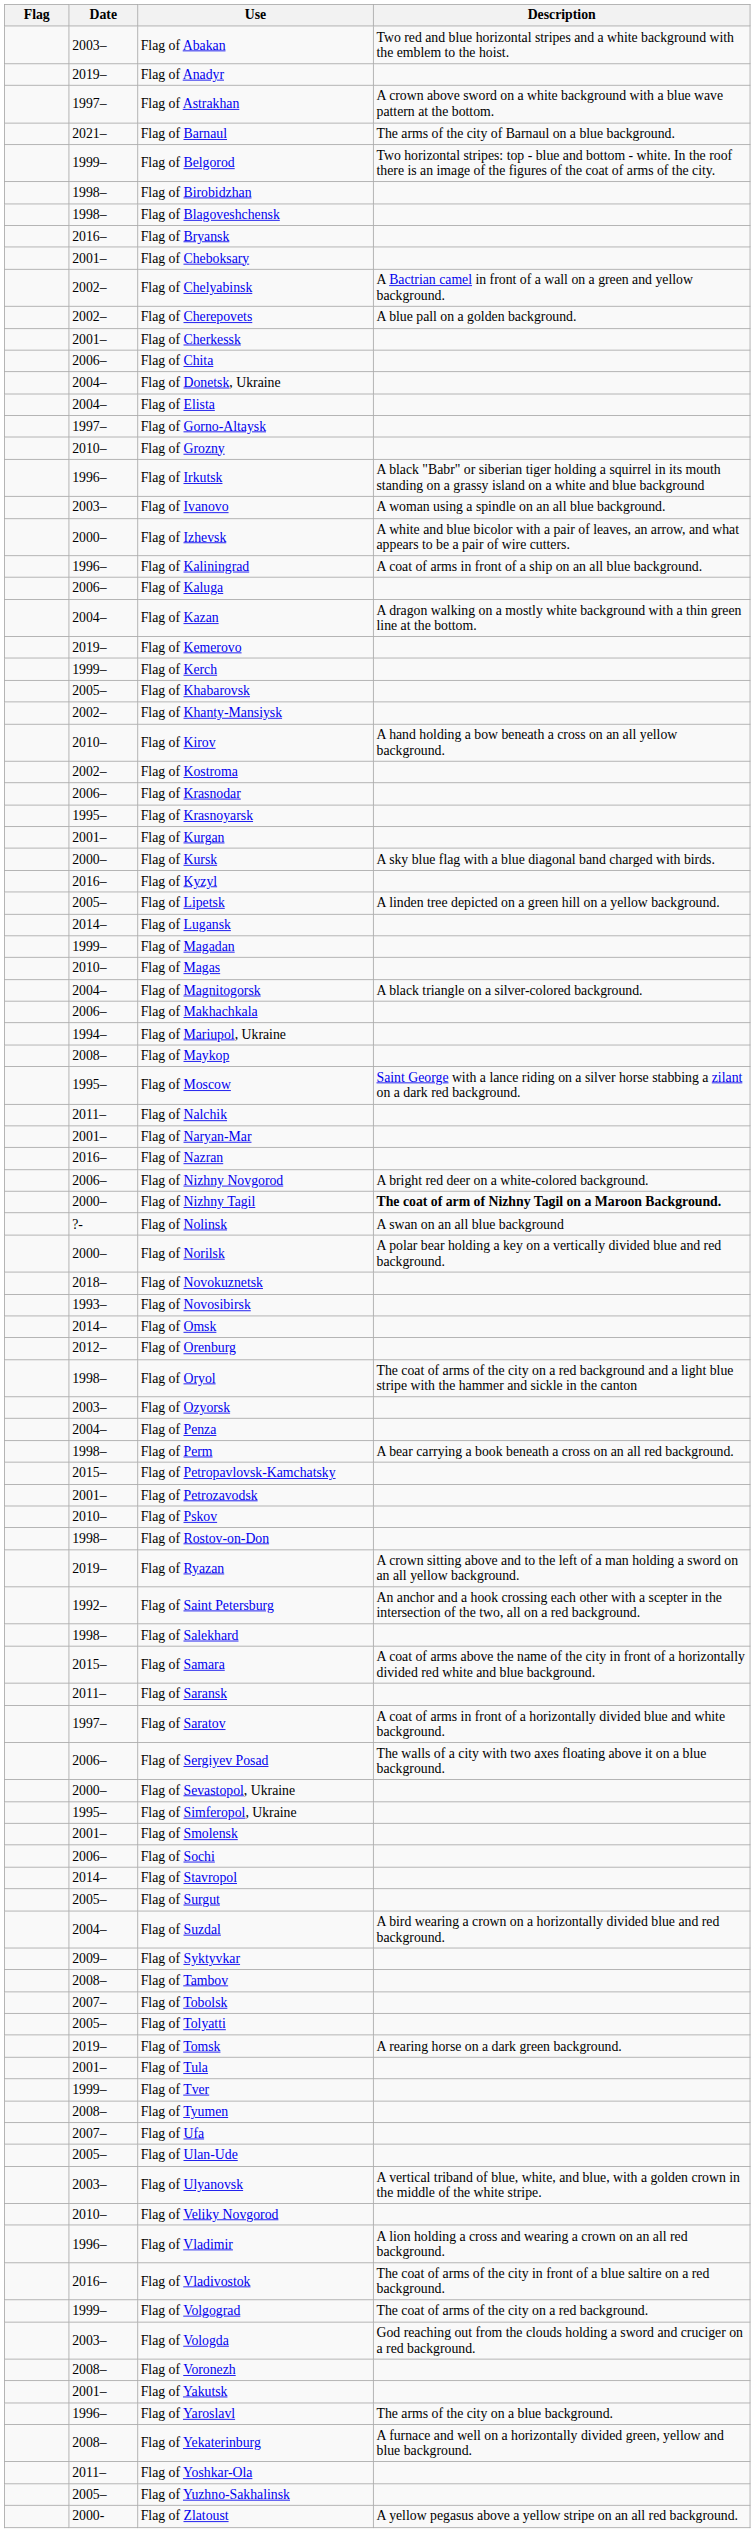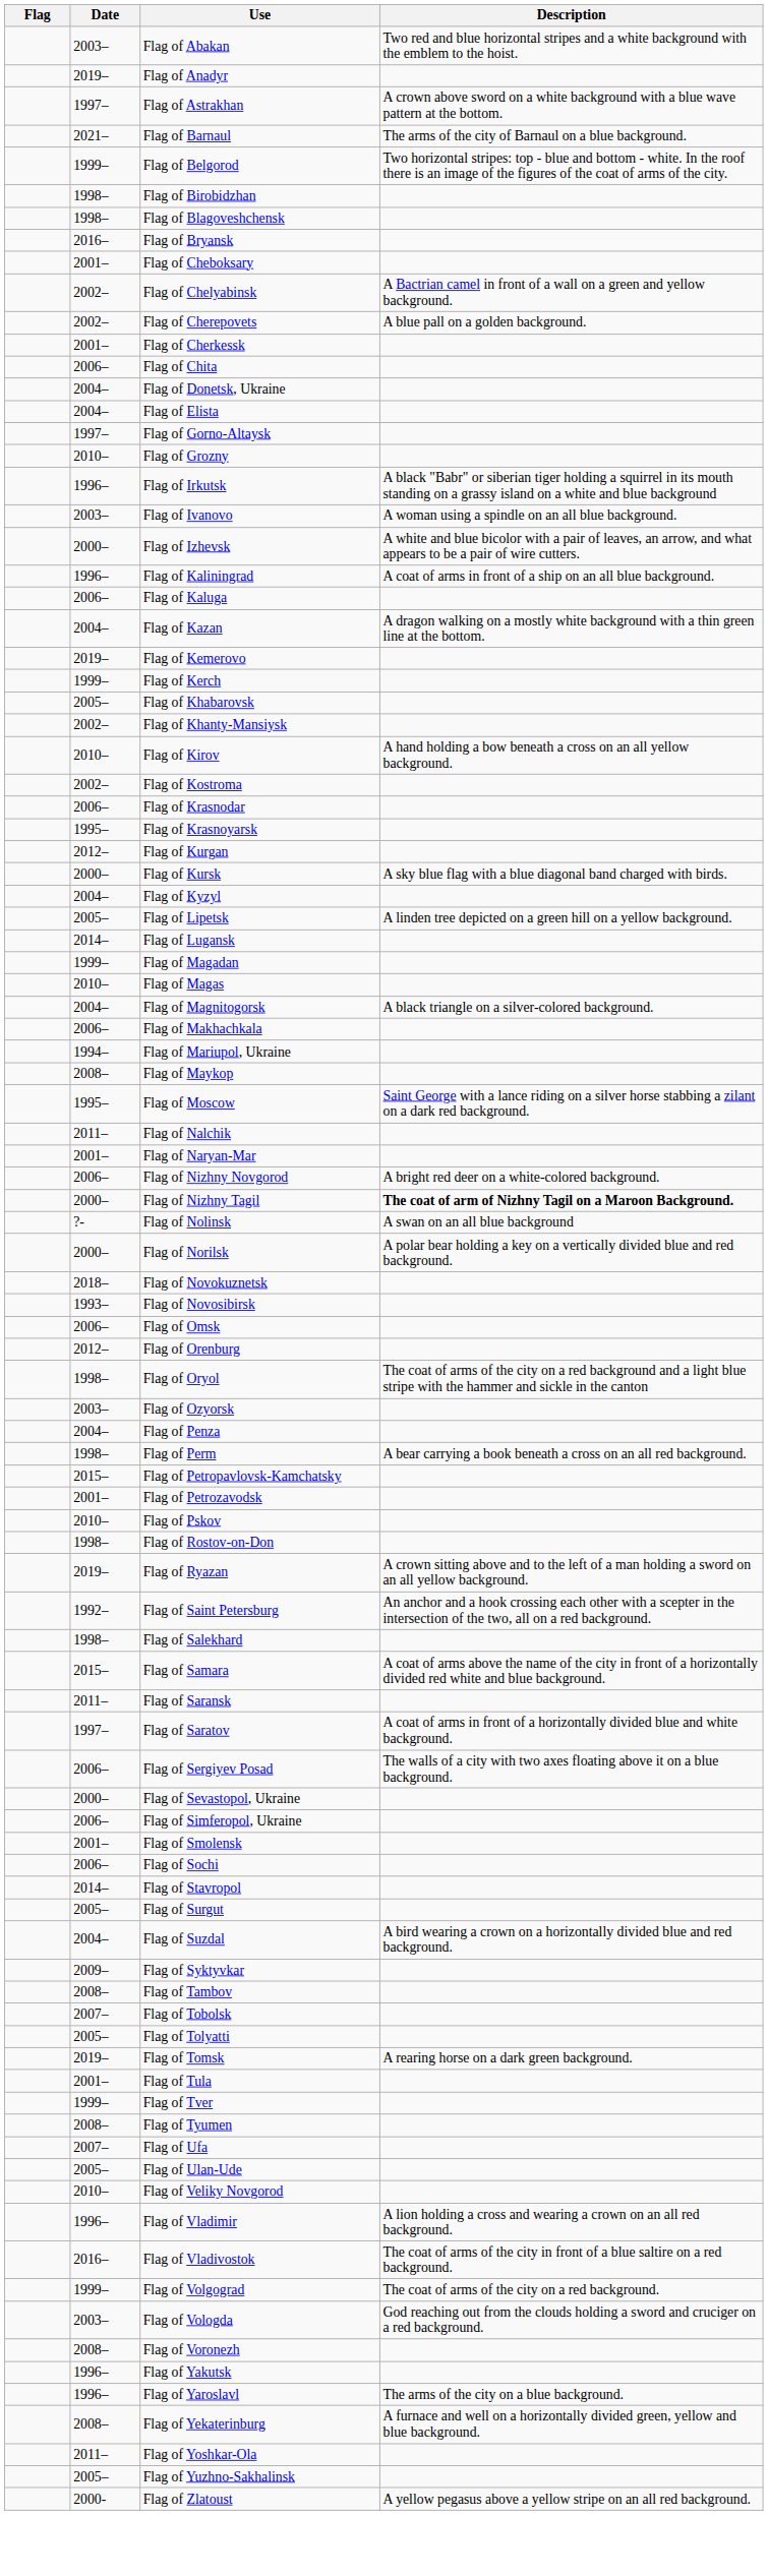 <table class="wikitable">
 <tr>
 <th width="100">Flag</th>
 <th width="100">Date</th>
 <th width="400">Use</th>
 <th width="725">Description</th>
 </tr>
 <tr>
 <td></td>
 <td>2003–</td>
 <td>Flag of <a href='#'>Abakan</a></td>
 <td>Two red and blue horizontal stripes and a white background with the emblem to the hoist.</td>
 </tr>
 <tr>
 <td></td>
 <td>2019–</td>
 <td>Flag of <a href='#'>Anadyr</a></td>
 <td></td>
 </tr>
 <tr>
 <td></td>
 <td>1997–</td>
 <td>Flag of <a href='#'>Astrakhan</a></td>
 <td>A crown above sword on a white background with a blue wave pattern at the bottom.</td>
 </tr>
 <tr>
 <td></td>
 <td>2021–</td>
 <td>Flag of <a href='#'>Barnaul</a></td>
 <td>The arms of the city of Barnaul on a blue background.</td>
 </tr>
 <tr>
 <td></td>
 <td>1999–</td>
 <td>Flag of <a href='#'>Belgorod</a></td>
 <td>Two horizontal stripes: top - blue and bottom - white. In the roof there is an image of the figures of the coat of arms of the city.</td>
 </tr>
 <tr>
 <td></td>
 <td>1998–</td>
 <td>Flag of <a href='#'>Birobidzhan</a></td>
 <td></td>
 </tr>
 <tr>
 <td></td>
 <td>1998–</td>
 <td>Flag of <a href='#'>Blagoveshchensk</a></td>
 <td></td>
 </tr>
 <tr>
 <td></td>
 <td>2016–</td>
 <td>Flag of <a href='#'>Bryansk</a></td>
 <td></td>
 </tr>
 <tr>
 <td></td>
 <td>2001–</td>
 <td>Flag of <a href='#'>Cheboksary</a></td>
 <td></td>
 </tr>
 <tr>
 <td></td>
 <td>2002–</td>
 <td>Flag of <a href='#'>Chelyabinsk</a></td>
 <td>A <a href='#'>Bactrian camel</a> in front of a wall on a green and yellow background.</td>
 </tr>
 <tr>
 <td></td>
 <td>2002–</td>
 <td>Flag of <a href='#'>Cherepovets</a></td>
 <td>A blue pall on a golden background.</td>
 </tr>
 <tr>
 <td></td>
 <td>2001–</td>
 <td>Flag of <a href='#'>Cherkessk</a></td>
 <td></td>
 </tr>
 <tr>
 <td></td>
 <td>2006–</td>
 <td>Flag of <a href='#'>Chita</a></td>
 <td></td>
 </tr>
 <tr>
 <td></td>
 <td>2004–</td>
 <td>Flag of <a href='#'>Donetsk</a>, Ukraine</td>
 <td></td>
 </tr>
 <tr>
 <td></td>
 <td>2004–</td>
 <td>Flag of <a href='#'>Elista</a></td>
 <td></td>
 </tr>
 <tr>
 <td></td>
 <td>1997–</td>
 <td>Flag of <a href='#'>Gorno-Altaysk</a></td>
 <td></td>
 </tr>
 <tr>
 <td></td>
 <td>2010–</td>
 <td>Flag of <a href='#'>Grozny</a></td>
 <td></td>
 </tr>
 <tr>
 <td></td>
 <td>1996–</td>
 <td>Flag of <a href='#'>Irkutsk</a></td>
 <td>A black "Babr" or siberian tiger holding a squirrel in its mouth standing on a grassy island on a white and blue background</td>
 </tr>
 <tr>
 <td></td>
 <td>2003–</td>
 <td>Flag of <a href='#'>Ivanovo</a></td>
 <td>A woman using a spindle on an all blue background.</td>
 </tr>
 <tr>
 <td></td>
 <td>2000–</td>
 <td>Flag of <a href='#'>Izhevsk</a></td>
 <td>A white and blue bicolor with a pair of leaves, an arrow, and what appears to be a pair of wire cutters.</td>
 </tr>
 <tr>
 <td></td>
 <td>1996–</td>
 <td>Flag of <a href='#'>Kaliningrad</a></td>
 <td>A coat of arms in front of a ship on an all blue background.</td>
 </tr>
 <tr>
 <td></td>
 <td>2006–</td>
 <td>Flag of <a href='#'>Kaluga</a></td>
 <td></td>
 </tr>
 <tr>
 <td></td>
 <td>2004–</td>
 <td>Flag of <a href='#'>Kazan</a></td>
 <td>A dragon walking on a mostly white background with a thin green line at the bottom.</td>
 </tr>
 <tr>
 <td></td>
 <td>2019–</td>
 <td>Flag of <a href='#'>Kemerovo</a></td>
 <td></td>
 </tr>
 <tr>
 <td></td>
 <td>1999–</td>
 <td>Flag of <a href='#'>Kerch</a></td>
 <td></td>
 </tr>
 <tr>
 <td></td>
 <td>2005–</td>
 <td>Flag of <a href='#'>Khabarovsk</a></td>
 <td></td>
 </tr>
 <tr>
 <td></td>
 <td>2002–</td>
 <td>Flag of <a href='#'>Khanty-Mansiysk</a></td>
 <td></td>
 </tr>
 <tr>
 <td></td>
 <td>2010–</td>
 <td>Flag of <a href='#'>Kirov</a></td>
 <td>A hand holding a bow beneath a cross on an all yellow background.</td>
 </tr>
 <tr>
 <td></td>
 <td>2002–</td>
 <td>Flag of <a href='#'>Kostroma</a></td>
 <td></td>
 </tr>
 <tr>
 <td></td>
 <td>2006–</td>
 <td>Flag of <a href='#'>Krasnodar</a></td>
 <td></td>
 </tr>
 <tr>
 <td></td>
 <td>1995–</td>
 <td>Flag of <a href='#'>Krasnoyarsk</a></td>
 <td></td>
 </tr>
 <tr>
 <td></td>
-<td>2001–</td>
+<td>2012–</td>
 <td>Flag of <a href='#'>Kurgan</a></td>
 <td></td>
 </tr>
 <tr>
 <td></td>
 <td>2000–</td>
 <td>Flag of <a href='#'>Kursk</a></td>
 <td>A sky blue flag with a blue diagonal band charged with birds.</td>
 </tr>
 <tr>
 <td></td>
-<td>2016–</td>
+<td>2004–</td>
 <td>Flag of <a href='#'>Kyzyl</a></td>
 <td></td>
 </tr>
 <tr>
 <td></td>
 <td>2005–</td>
 <td>Flag of <a href='#'>Lipetsk</a></td>
 <td>A linden tree depicted on a green hill on a yellow background.</td>
 </tr>
 <tr>
 <td></td>
 <td>2014–</td>
 <td>Flag of <a href='#'>Lugansk</a></td>
 <td></td>
 </tr>
 <tr>
 <td></td>
 <td>1999–</td>
 <td>Flag of <a href='#'>Magadan</a></td>
 <td></td>
 </tr>
 <tr>
 <td></td>
 <td>2010–</td>
 <td>Flag of <a href='#'>Magas</a></td>
 <td></td>
 </tr>
 <tr>
 <td></td>
 <td>2004–</td>
 <td>Flag of <a href='#'>Magnitogorsk</a></td>
 <td>A black triangle on a silver-colored background.</td>
 </tr>
 <tr>
 <td></td>
 <td>2006–</td>
 <td>Flag of <a href='#'>Makhachkala</a></td>
 <td></td>
 </tr>
 <tr>
 <td></td>
 <td>1994–</td>
 <td>Flag of <a href='#'>Mariupol</a>, Ukraine</td>
 <td></td>
 </tr>
 <tr>
 <td></td>
 <td>2008–</td>
 <td>Flag of <a href='#'>Maykop</a></td>
 <td></td>
 </tr>
 <tr>
 <td></td>
 <td>1995–</td>
 <td>Flag of <a href='#'>Moscow</a></td>
 <td><a href='#'>Saint George</a> with a lance riding on a silver horse stabbing a <a href='#'>zilant</a> on a dark red background.</td>
 </tr>
 <tr>
 <td></td>
 <td>2011–</td>
 <td>Flag of <a href='#'>Nalchik</a></td>
 <td></td>
 </tr>
 <tr>
 <td></td>
 <td>2001–</td>
 <td>Flag of <a href='#'>Naryan-Mar</a></td>
 <td></td>
 </tr>
 <tr>
 <td></td>
-<td>2016–</td>
-<td>Flag of <a href='#'>Nazran</a></td>
-<td></td>
-</tr>
-<tr>
-<td></td>
 <td>2006–</td>
 <td>Flag of <a href='#'>Nizhny Novgorod</a></td>
 <td>A bright red deer on a white-colored background.</td>
 </tr>
 <tr>
 <td></td>
 <td>2000–</td>
 <td>Flag of <a href='#'>Nizhny Tagil</a></td>
 <td><strong>The coat of arm of Nizhny Tagil on a Maroon Background.</strong></td>
 </tr>
 <tr>
 <td></td>
 <td>?-</td>
 <td>Flag of <a href='#'>Nolinsk</a></td>
 <td>A swan on an all blue background</td>
 </tr>
 <tr>
 <td></td>
 <td>2000–</td>
 <td>Flag of <a href='#'>Norilsk</a></td>
 <td>A polar bear holding a key on a vertically divided blue and red background.</td>
 </tr>
 <tr>
 <td></td>
 <td>2018–</td>
 <td>Flag of <a href='#'>Novokuznetsk</a></td>
 <td></td>
 </tr>
 <tr>
 <td></td>
 <td>1993–</td>
 <td>Flag of <a href='#'>Novosibirsk</a></td>
 <td></td>
 </tr>
 <tr>
 <td></td>
-<td>2014–</td>
+<td>2006–</td>
 <td>Flag of <a href='#'>Omsk</a></td>
 <td></td>
 </tr>
 <tr>
 <td></td>
 <td>2012–</td>
 <td>Flag of <a href='#'>Orenburg</a></td>
 <td></td>
 </tr>
 <tr>
 <td></td>
 <td>1998–</td>
 <td>Flag of <a href='#'>Oryol</a></td>
 <td>The coat of arms of the city on a red background and a light blue stripe with the hammer and sickle in the canton</td>
 </tr>
 <tr>
 <td></td>
 <td>2003–</td>
 <td>Flag of <a href='#'>Ozyorsk</a></td>
 <td></td>
 </tr>
 <tr>
 <td></td>
 <td>2004–</td>
 <td>Flag of <a href='#'>Penza</a></td>
 <td></td>
 </tr>
 <tr>
 <td></td>
 <td>1998–</td>
 <td>Flag of <a href='#'>Perm</a></td>
 <td>A bear carrying a book beneath a cross on an all red background.</td>
 </tr>
 <tr>
 <td></td>
 <td>2015–</td>
 <td>Flag of <a href='#'>Petropavlovsk-Kamchatsky</a></td>
 <td></td>
 </tr>
 <tr>
 <td></td>
 <td>2001–</td>
 <td>Flag of <a href='#'>Petrozavodsk</a></td>
 <td></td>
 </tr>
 <tr>
 <td></td>
 <td>2010–</td>
 <td>Flag of <a href='#'>Pskov</a></td>
 <td></td>
 </tr>
 <tr>
 <td></td>
 <td>1998–</td>
 <td>Flag of <a href='#'>Rostov-on-Don</a></td>
 <td></td>
 </tr>
 <tr>
 <td></td>
 <td>2019–</td>
 <td>Flag of <a href='#'>Ryazan</a></td>
 <td>A crown sitting above and to the left of a man holding a sword on an all yellow background.</td>
 </tr>
 <tr>
 <td></td>
 <td>1992–</td>
 <td>Flag of <a href='#'>Saint Petersburg</a></td>
 <td>An anchor and a hook crossing each other with a scepter in the intersection of the two, all on a red background.</td>
 </tr>
 <tr>
 <td></td>
 <td>1998–</td>
 <td>Flag of <a href='#'>Salekhard</a></td>
 <td></td>
 </tr>
 <tr>
 <td></td>
 <td>2015–</td>
 <td>Flag of <a href='#'>Samara</a></td>
 <td>A coat of arms above the name of the city in front of a horizontally divided red white and blue background.</td>
 </tr>
 <tr>
 <td></td>
 <td>2011–</td>
 <td>Flag of <a href='#'>Saransk</a></td>
 <td></td>
 </tr>
 <tr>
 <td></td>
 <td>1997–</td>
 <td>Flag of <a href='#'>Saratov</a></td>
 <td>A coat of arms in front of a horizontally divided blue and white background.</td>
 </tr>
 <tr>
 <td></td>
 <td>2006–</td>
 <td>Flag of <a href='#'>Sergiyev Posad</a></td>
 <td>The walls of a city with two axes floating above it on a blue background.</td>
 </tr>
 <tr>
 <td></td>
 <td>2000–</td>
 <td>Flag of <a href='#'>Sevastopol</a>, Ukraine</td>
 <td></td>
 </tr>
 <tr>
 <td></td>
-<td>1995–</td>
+<td>2006–</td>
 <td>Flag of <a href='#'>Simferopol</a>, Ukraine</td>
 <td></td>
 </tr>
 <tr>
 <td></td>
 <td>2001–</td>
 <td>Flag of <a href='#'>Smolensk</a></td>
 <td></td>
 </tr>
 <tr>
 <td></td>
 <td>2006–</td>
 <td>Flag of <a href='#'>Sochi</a></td>
 <td></td>
 </tr>
 <tr>
 <td></td>
 <td>2014–</td>
 <td>Flag of <a href='#'>Stavropol</a></td>
 <td></td>
 </tr>
 <tr>
 <td></td>
 <td>2005–</td>
 <td>Flag of <a href='#'>Surgut</a></td>
 <td></td>
 </tr>
 <tr>
 <td></td>
 <td>2004–</td>
 <td>Flag of <a href='#'>Suzdal</a></td>
 <td>A bird wearing a crown on a horizontally divided blue and red background.</td>
 </tr>
 <tr>
 <td></td>
 <td>2009–</td>
 <td>Flag of <a href='#'>Syktyvkar</a></td>
 <td></td>
 </tr>
 <tr>
 <td></td>
 <td>2008–</td>
 <td>Flag of <a href='#'>Tambov</a></td>
 <td></td>
 </tr>
 <tr>
 <td></td>
 <td>2007–</td>
 <td>Flag of <a href='#'>Tobolsk</a></td>
 <td></td>
 </tr>
 <tr>
 <td></td>
 <td>2005–</td>
 <td>Flag of <a href='#'>Tolyatti</a></td>
 <td></td>
 </tr>
 <tr>
 <td></td>
 <td>2019–</td>
 <td>Flag of <a href='#'>Tomsk</a></td>
 <td>A rearing horse on a dark green background.</td>
 </tr>
 <tr>
 <td></td>
 <td>2001–</td>
 <td>Flag of <a href='#'>Tula</a></td>
 <td></td>
 </tr>
 <tr>
 <td></td>
 <td>1999–</td>
 <td>Flag of <a href='#'>Tver</a></td>
 <td></td>
 </tr>
 <tr>
 <td></td>
 <td>2008–</td>
 <td>Flag of <a href='#'>Tyumen</a></td>
 <td></td>
 </tr>
 <tr>
 <td></td>
 <td>2007–</td>
 <td>Flag of <a href='#'>Ufa</a></td>
 <td></td>
 </tr>
 <tr>
 <td></td>
 <td>2005–</td>
 <td>Flag of <a href='#'>Ulan-Ude</a></td>
 <td></td>
 </tr>
 <tr>
 <td></td>
-<td>2003–</td>
-<td>Flag of <a href='#'>Ulyanovsk</a></td>
-<td>A vertical triband of blue, white, and blue, with a golden crown in the middle of the white stripe.</td>
-</tr>
-<tr>
-<td></td>
 <td>2010–</td>
 <td>Flag of <a href='#'>Veliky Novgorod</a></td>
 <td></td>
 </tr>
 <tr>
 <td></td>
 <td>1996–</td>
 <td>Flag of <a href='#'>Vladimir</a></td>
 <td>A lion holding a cross and wearing a crown on an all red background.</td>
 </tr>
 <tr>
 <td></td>
 <td>2016–</td>
 <td>Flag of <a href='#'>Vladivostok</a></td>
 <td>The coat of arms of the city in front of a blue saltire on a red background.</td>
 </tr>
 <tr>
 <td></td>
 <td>1999–</td>
 <td>Flag of <a href='#'>Volgograd</a></td>
 <td>The coat of arms of the city on a red background.</td>
 </tr>
 <tr>
 <td></td>
 <td>2003–</td>
 <td>Flag of <a href='#'>Vologda</a></td>
 <td>God reaching out from the clouds holding a sword and cruciger on a red background.</td>
 </tr>
 <tr>
 <td></td>
 <td>2008–</td>
 <td>Flag of <a href='#'>Voronezh</a></td>
 <td></td>
 </tr>
 <tr>
 <td></td>
-<td>2001–</td>
+<td>1996–</td>
 <td>Flag of <a href='#'>Yakutsk</a></td>
 <td></td>
 </tr>
 <tr>
 <td></td>
 <td>1996–</td>
 <td>Flag of <a href='#'>Yaroslavl</a></td>
 <td>The arms of the city on a blue background.</td>
 </tr>
 <tr>
 <td></td>
 <td>2008–</td>
 <td>Flag of <a href='#'>Yekaterinburg</a></td>
 <td>A furnace and well on a horizontally divided green, yellow and blue background.</td>
 </tr>
 <tr>
 <td></td>
 <td>2011–</td>
 <td>Flag of <a href='#'>Yoshkar-Ola</a></td>
 <td></td>
 </tr>
 <tr>
 <td></td>
 <td>2005–</td>
 <td>Flag of <a href='#'>Yuzhno-Sakhalinsk</a></td>
 <td></td>
 </tr>
 <tr>
 <td></td>
 <td>2000-</td>
 <td>Flag of <a href='#'>Zlatoust</a></td>
 <td>A yellow pegasus above a yellow stripe on an all red background.</td>
 </tr>
 </table>
